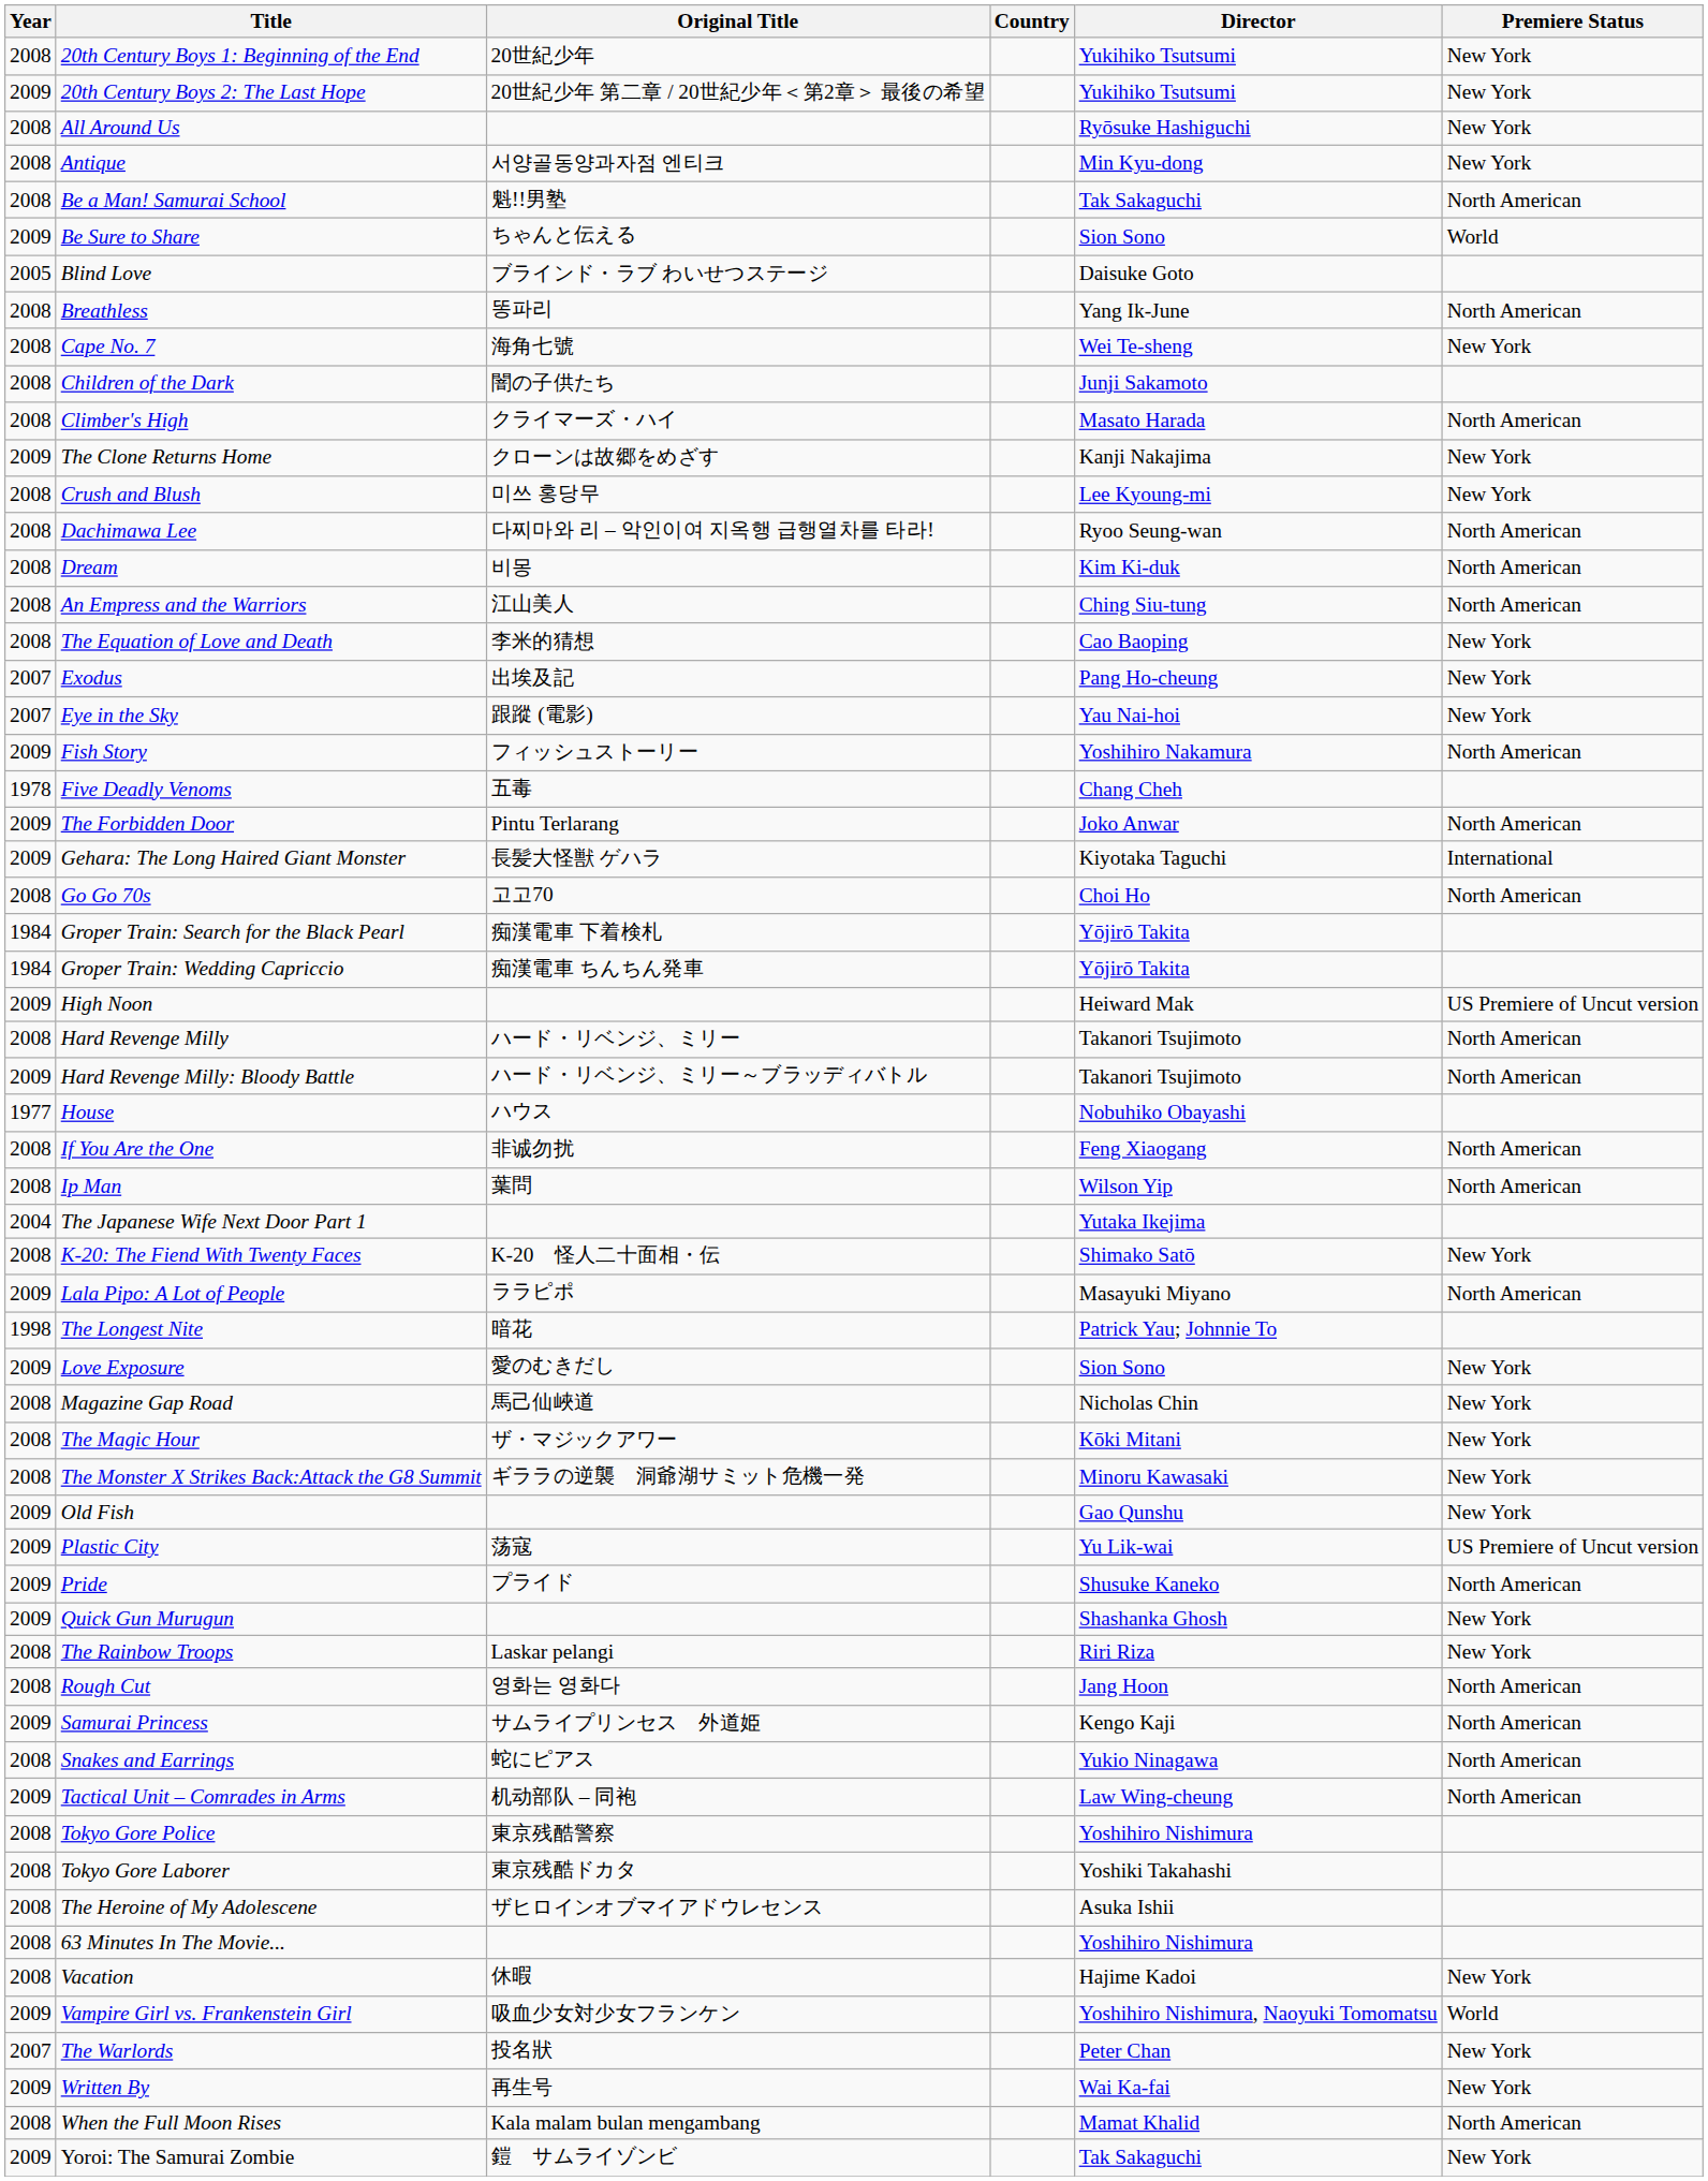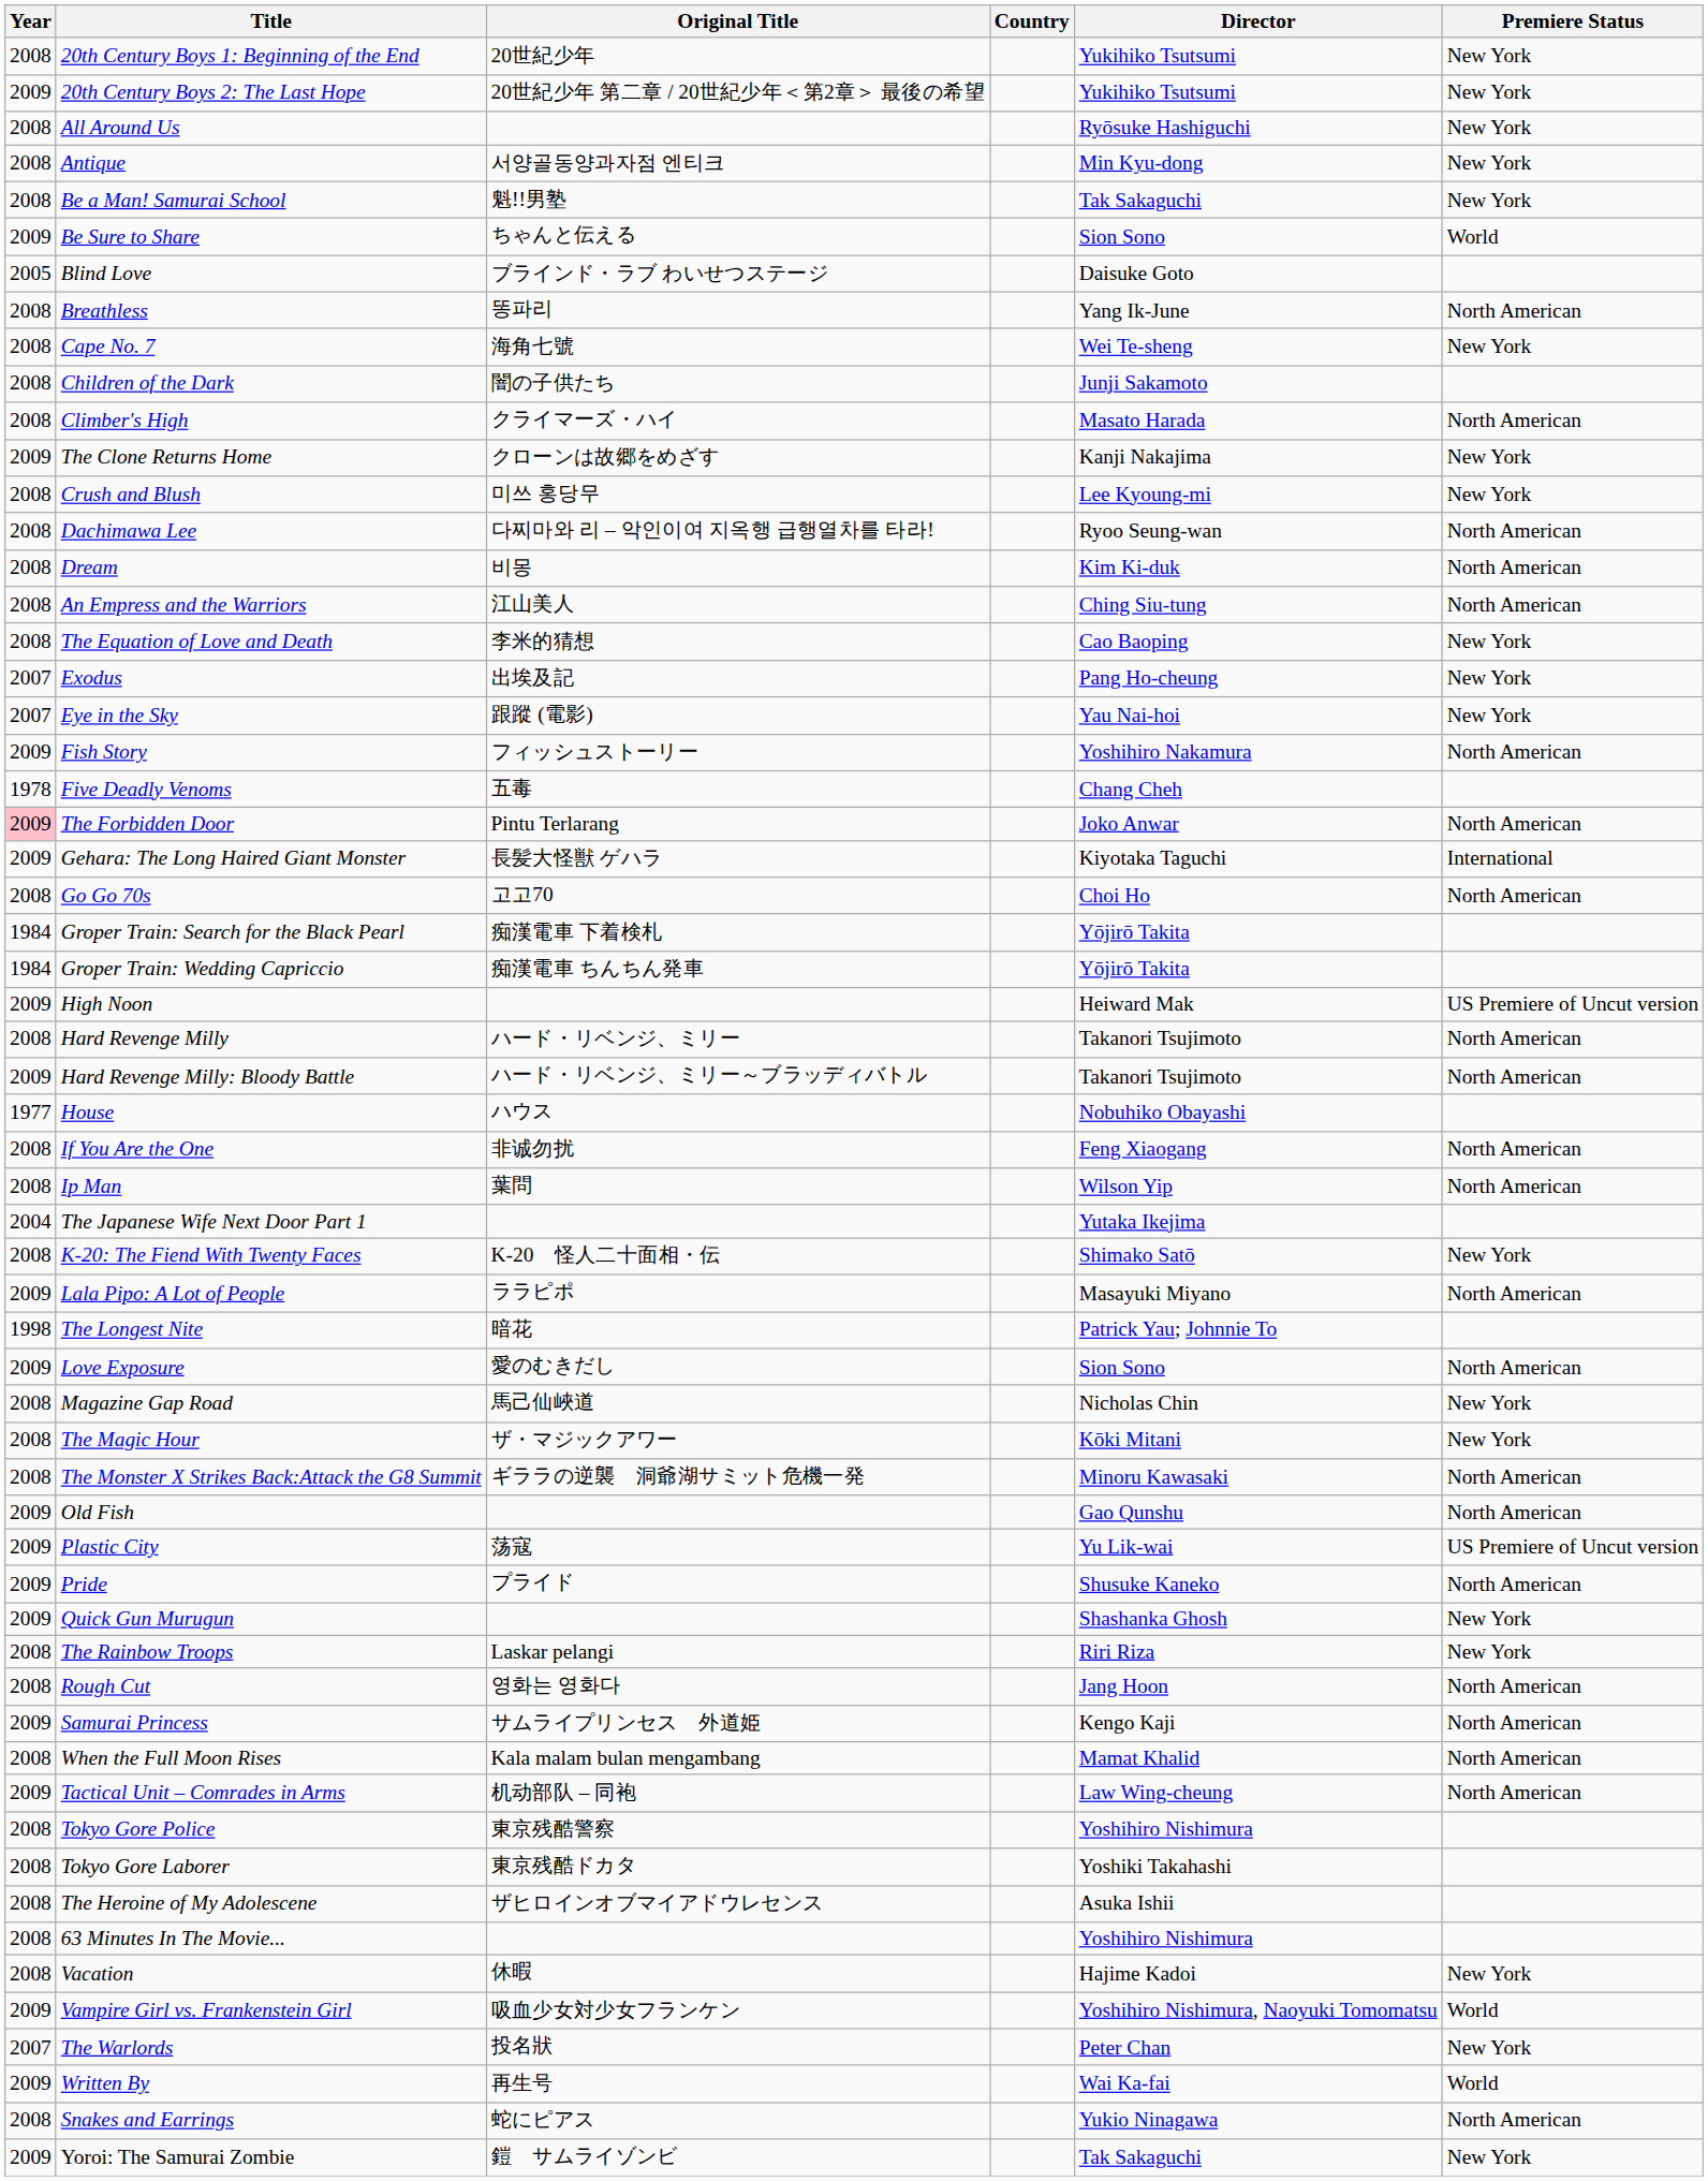 <table class="wikitable">
 <tr>
 <th>Year</th>
 <th>Title</th>
 <th>Original Title</th>
 <th>Country</th>
 <th>Director</th>
 <th>Premiere Status</th>
 </tr>
 <tr>
 <td>2008</td>
 <td><a href='#'><em>20th Century Boys 1: Beginning of the End</em></a></td>
 <td>20世紀少年</td>
 <td></td>
 <td><a href='#'>Yukihiko Tsutsumi</a></td>
 <td>New York</td>
 </tr>
 <tr>
 <td>2009</td>
 <td><a href='#'><em>20th Century Boys 2: The Last Hope</em></a></td>
 <td>20世紀少年 第二章 / 20世紀少年＜第2章＞ 最後の希望</td>
 <td></td>
 <td><a href='#'>Yukihiko Tsutsumi</a></td>
 <td>New York</td>
 </tr>
 <tr>
 <td>2008</td>
 <td><em><a href='#'>All Around Us</a></em></td>
 <td></td>
 <td></td>
 <td><a href='#'>Ryōsuke Hashiguchi</a></td>
 <td>New York</td>
 </tr>
 <tr>
 <td>2008</td>
 <td><a href='#'><em>Antique</em></a></td>
 <td>서양골동양과자점 엔티크</td>
 <td></td>
 <td><a href='#'>Min Kyu-dong</a></td>
 <td>New York</td>
 </tr>
 <tr>
 <td>2008</td>
 <td><em><a href='#'>Be a Man! Samurai School</a></em></td>
 <td>魁!!男塾</td>
 <td></td>
 <td><a href='#'>Tak Sakaguchi</a></td>
-<td>North American</td>
+<td>New York</td>
 </tr>
 <tr>
 <td>2009</td>
 <td><em><a href='#'>Be Sure to Share</a></em></td>
 <td>ちゃんと伝える</td>
 <td></td>
 <td><a href='#'>Sion Sono</a></td>
 <td>World</td>
 </tr>
 <tr>
 <td>2005</td>
 <td><em>Blind Love</em></td>
 <td>ブラインド・ラブ わいせつステージ</td>
 <td></td>
 <td>Daisuke Goto</td>
 <td></td>
 </tr>
 <tr>
 <td>2008</td>
 <td><a href='#'><em>Breathless</em></a></td>
 <td>똥파리</td>
 <td></td>
 <td>Yang Ik-June</td>
 <td>North American</td>
 </tr>
 <tr>
 <td>2008</td>
 <td><em><a href='#'>Cape No. 7</a></em></td>
 <td>海角七號</td>
 <td></td>
 <td><a href='#'>Wei Te-sheng</a></td>
 <td>New York</td>
 </tr>
 <tr>
 <td>2008</td>
 <td><em><a href='#'>Children of the Dark</a></em></td>
 <td>闇の子供たち</td>
 <td></td>
 <td><a href='#'>Junji Sakamoto</a></td>
 <td></td>
 </tr>
 <tr>
 <td>2008</td>
 <td><em><a href='#'>Climber's High</a></em></td>
 <td>クライマーズ・ハイ</td>
 <td></td>
 <td><a href='#'>Masato Harada</a></td>
 <td>North American</td>
 </tr>
 <tr>
 <td>2009</td>
 <td><em>The Clone Returns Home</em></td>
 <td>クローンは故郷をめざす</td>
 <td></td>
 <td>Kanji Nakajima</td>
 <td>New York</td>
 </tr>
 <tr>
 <td>2008</td>
 <td><em><a href='#'>Crush and Blush</a></em></td>
 <td>미쓰 홍당무</td>
 <td></td>
 <td><a href='#'>Lee Kyoung-mi</a></td>
 <td>New York</td>
 </tr>
 <tr>
 <td>2008</td>
 <td><em><a href='#'>Dachimawa Lee</a></em></td>
 <td>다찌마와 리 – 악인이여 지옥행 급행열차를 타라!</td>
 <td></td>
 <td>Ryoo Seung-wan</td>
 <td>North American</td>
 </tr>
 <tr>
 <td>2008</td>
 <td><a href='#'><em>Dream</em></a></td>
 <td>비몽</td>
 <td></td>
 <td><a href='#'>Kim Ki-duk</a></td>
 <td>North American</td>
 </tr>
 <tr>
 <td>2008</td>
 <td><em><a href='#'>An Empress and the Warriors</a></em></td>
 <td>江山美人</td>
 <td></td>
 <td><a href='#'>Ching Siu-tung</a></td>
 <td>North American</td>
 </tr>
 <tr>
 <td>2008</td>
 <td><em><a href='#'>The Equation of Love and Death</a></em></td>
 <td>李米的猜想</td>
 <td></td>
 <td><a href='#'>Cao Baoping</a></td>
 <td>New York</td>
 </tr>
 <tr>
 <td>2007</td>
 <td><a href='#'><em>Exodus</em></a></td>
 <td>出埃及記</td>
 <td></td>
 <td><a href='#'>Pang Ho-cheung</a></td>
 <td>New York</td>
 </tr>
 <tr>
 <td>2007</td>
 <td><a href='#'><em>Eye in the Sky</em></a></td>
 <td>跟蹤 (電影)</td>
 <td></td>
 <td><a href='#'>Yau Nai-hoi</a></td>
 <td>New York</td>
 </tr>
 <tr>
 <td>2009</td>
 <td><a href='#'><em>Fish Story</em></a></td>
 <td>フィッシュストーリー</td>
 <td></td>
 <td><a href='#'>Yoshihiro Nakamura</a></td>
 <td>North American</td>
 </tr>
 <tr>
 <td>1978</td>
 <td><em><a href='#'>Five Deadly Venoms</a></em></td>
 <td>五毒</td>
 <td></td>
 <td><a href='#'>Chang Cheh</a></td>
 <td></td>
 </tr>
 <tr>
-<td>2009</td>
+<td style="background: pink;">2009</td>
 <td><em><a href='#'>The Forbidden Door</a></em></td>
 <td>Pintu Terlarang</td>
 <td></td>
 <td><a href='#'>Joko Anwar</a></td>
 <td>North American</td>
 </tr>
 <tr>
 <td>2009</td>
 <td><em>Gehara: The Long Haired Giant Monster</em></td>
 <td>長髪大怪獣 ゲハラ</td>
 <td></td>
 <td>Kiyotaka Taguchi</td>
 <td>International</td>
 </tr>
 <tr>
 <td>2008</td>
 <td><em><a href='#'>Go Go 70s</a></em></td>
 <td>고고70</td>
 <td></td>
 <td><a href='#'>Choi Ho</a></td>
 <td>North American</td>
 </tr>
 <tr>
 <td>1984</td>
 <td><em>Groper Train: Search for the Black Pearl</em></td>
 <td>痴漢電車 下着検札</td>
 <td></td>
 <td><a href='#'>Yōjirō Takita</a></td>
 <td></td>
 </tr>
 <tr>
 <td>1984</td>
 <td><em>Groper Train: Wedding Capriccio</em></td>
 <td>痴漢電車 ちんちん発車</td>
 <td></td>
 <td><a href='#'>Yōjirō Takita</a></td>
 <td></td>
 </tr>
 <tr>
 <td>2009</td>
 <td><em>High Noon</em></td>
 <td></td>
 <td></td>
 <td>Heiward Mak</td>
 <td>US Premiere of Uncut version</td>
 </tr>
 <tr>
 <td>2008</td>
 <td><em>Hard Revenge Milly</em></td>
 <td>ハード・リベンジ、ミリー</td>
 <td></td>
 <td>Takanori Tsujimoto</td>
 <td>North American</td>
 </tr>
 <tr>
 <td>2009</td>
 <td><em>Hard Revenge Milly: Bloody Battle</em></td>
 <td>ハード・リベンジ、ミリー～ブラッディバトル</td>
 <td></td>
 <td>Takanori Tsujimoto</td>
 <td>North American</td>
 </tr>
 <tr>
 <td>1977</td>
 <td><a href='#'><em>House</em></a></td>
 <td>ハウス</td>
 <td></td>
 <td><a href='#'>Nobuhiko Obayashi</a></td>
 <td></td>
 </tr>
 <tr>
 <td>2008</td>
 <td><em><a href='#'>If You Are the One</a></em></td>
 <td>非诚勿扰</td>
 <td></td>
 <td><a href='#'>Feng Xiaogang</a></td>
 <td>North American</td>
 </tr>
 <tr>
 <td>2008</td>
 <td><a href='#'><em>Ip Man</em></a></td>
 <td>葉問</td>
 <td></td>
 <td><a href='#'>Wilson Yip</a></td>
 <td>North American</td>
 </tr>
 <tr>
 <td>2004</td>
 <td><em>The Japanese Wife Next Door Part 1</em></td>
 <td></td>
 <td></td>
 <td><a href='#'>Yutaka Ikejima</a></td>
 <td></td>
 </tr>
 <tr>
 <td>2008</td>
 <td><a href='#'><em>K-20: The Fiend With Twenty Faces</em></a></td>
 <td>K-20　怪人二十面相・伝</td>
 <td></td>
 <td><a href='#'>Shimako Satō</a></td>
 <td>New York</td>
 </tr>
 <tr>
 <td>2009</td>
 <td><a href='#'><em>Lala Pipo: A Lot of People</em></a></td>
 <td>ララピポ</td>
 <td></td>
 <td>Masayuki Miyano</td>
 <td>North American</td>
 </tr>
 <tr>
 <td>1998</td>
 <td><em><a href='#'>The Longest Nite</a></em></td>
 <td>暗花</td>
 <td></td>
 <td><a href='#'>Patrick Yau</a>; <a href='#'>Johnnie To</a></td>
 <td></td>
 </tr>
 <tr>
 <td>2009</td>
 <td><em><a href='#'>Love Exposure</a></em></td>
 <td>愛のむきだし</td>
 <td></td>
 <td><a href='#'>Sion Sono</a></td>
-<td>New York</td>
+<td>North American</td>
 </tr>
 <tr>
 <td>2008</td>
 <td><em>Magazine Gap Road</em></td>
 <td>馬己仙峽道</td>
 <td></td>
 <td>Nicholas Chin</td>
 <td>New York</td>
 </tr>
 <tr>
 <td>2008</td>
 <td><a href='#'><em>The Magic Hour</em></a></td>
 <td>ザ・マジックアワー</td>
 <td></td>
 <td><a href='#'>Kōki Mitani</a></td>
 <td>New York</td>
 </tr>
 <tr>
 <td>2008</td>
 <td><a href='#'><em>The Monster X Strikes Back:Attack the G8 Summit</em></a></td>
 <td>ギララの逆襲　洞爺湖サミット危機一発</td>
 <td></td>
 <td><a href='#'>Minoru Kawasaki</a></td>
-<td>New York</td>
+<td>North American</td>
 </tr>
 <tr>
 <td>2009</td>
 <td><em>Old Fish</em></td>
 <td></td>
 <td></td>
 <td><a href='#'>Gao Qunshu</a></td>
-<td>New York</td>
+<td>North American</td>
 </tr>
 <tr>
 <td>2009</td>
 <td><a href='#'><em>Plastic City</em></a></td>
 <td>荡寇</td>
 <td></td>
 <td><a href='#'>Yu Lik-wai</a></td>
 <td>US Premiere of Uncut version</td>
 </tr>
 <tr>
 <td>2009</td>
 <td><a href='#'><em>Pride</em></a></td>
 <td>プライド</td>
 <td></td>
 <td><a href='#'>Shusuke Kaneko</a></td>
 <td>North American</td>
 </tr>
 <tr>
 <td>2009</td>
 <td><em><a href='#'>Quick Gun Murugun</a></em></td>
 <td></td>
 <td></td>
 <td><a href='#'>Shashanka Ghosh</a></td>
 <td>New York</td>
 </tr>
 <tr>
 <td>2008</td>
 <td><a href='#'><em>The Rainbow Troops</em></a></td>
 <td>Laskar pelangi</td>
 <td></td>
 <td><a href='#'>Riri Riza</a></td>
 <td>New York</td>
 </tr>
 <tr>
 <td>2008</td>
 <td><a href='#'><em>Rough Cut</em></a></td>
 <td>영화는 영화다</td>
 <td></td>
 <td><a href='#'>Jang Hoon</a></td>
 <td>North American</td>
 </tr>
 <tr>
 <td>2009</td>
 <td><em><a href='#'>Samurai Princess</a></em></td>
 <td>サムライプリンセス　外道姫</td>
 <td></td>
 <td>Kengo Kaji</td>
 <td>North American</td>
 </tr>
 <tr>
 <td>2008</td>
-<td><em><a href='#'>Snakes and Earrings</a></em></td>
-<td>蛇にピアス</td>
+<td><em>When the Full Moon Rises</em></td>
+<td>Kala malam bulan mengambang</td>
 <td></td>
-<td><a href='#'>Yukio Ninagawa</a></td>
+<td><a href='#'>Mamat Khalid</a></td>
 <td>North American</td>
 </tr>
 <tr>
 <td>2009</td>
 <td><em><a href='#'>Tactical Unit – Comrades in Arms</a></em></td>
 <td>机动部队 – 同袍</td>
 <td></td>
 <td><a href='#'>Law Wing-cheung</a></td>
 <td>North American</td>
 </tr>
 <tr>
 <td>2008</td>
 <td><em><a href='#'>Tokyo Gore Police</a></em></td>
 <td>東京残酷警察</td>
 <td></td>
 <td><a href='#'>Yoshihiro Nishimura</a></td>
 <td></td>
 </tr>
 <tr>
 <td>2008</td>
 <td><em>Tokyo Gore Laborer</em></td>
 <td>東京残酷ドカタ</td>
 <td></td>
 <td>Yoshiki Takahashi</td>
 <td></td>
 </tr>
 <tr>
 <td>2008</td>
 <td><em>The Heroine of My Adolescene</em></td>
 <td>ザヒロインオブマイアドウレセンス</td>
 <td></td>
 <td>Asuka Ishii</td>
 <td></td>
 </tr>
 <tr>
 <td>2008</td>
 <td><em>63 Minutes In The Movie...</em></td>
 <td></td>
 <td></td>
 <td><a href='#'>Yoshihiro Nishimura</a></td>
 <td></td>
 </tr>
 <tr>
 <td>2008</td>
 <td><em>Vacation</em></td>
 <td>休暇</td>
 <td></td>
 <td>Hajime Kadoi</td>
 <td>New York</td>
 </tr>
 <tr>
 <td>2009</td>
 <td><em><a href='#'>Vampire Girl vs. Frankenstein Girl</a></em></td>
 <td>吸血少女対少女フランケン</td>
 <td></td>
 <td><a href='#'>Yoshihiro Nishimura</a>, <a href='#'>Naoyuki Tomomatsu</a></td>
 <td>World</td>
 </tr>
 <tr>
 <td>2007</td>
 <td><em><a href='#'>The Warlords</a></em></td>
 <td>投名狀</td>
 <td> </td>
 <td><a href='#'>Peter Chan</a></td>
 <td>New York</td>
 </tr>
 <tr>
 <td>2009</td>
 <td><em><a href='#'>Written By</a></em></td>
 <td>再生号</td>
 <td></td>
 <td><a href='#'>Wai Ka-fai</a></td>
-<td>New York</td>
+<td>World</td>
 </tr>
 <tr>
 <td>2008</td>
-<td><em>When the Full Moon Rises</em></td>
-<td>Kala malam bulan mengambang</td>
+<td><em><a href='#'>Snakes and Earrings</a></em></td>
+<td>蛇にピアス</td>
 <td></td>
-<td><a href='#'>Mamat Khalid</a></td>
+<td><a href='#'>Yukio Ninagawa</a></td>
 <td>North American</td>
 </tr>
 <tr>
 <td>2009</td>
 <td>Yoroi: The Samurai Zombie</td>
 <td>鎧　サムライゾンビ</td>
 <td></td>
 <td><a href='#'>Tak Sakaguchi</a></td>
 <td>New York</td>
 </tr>
 </table>
